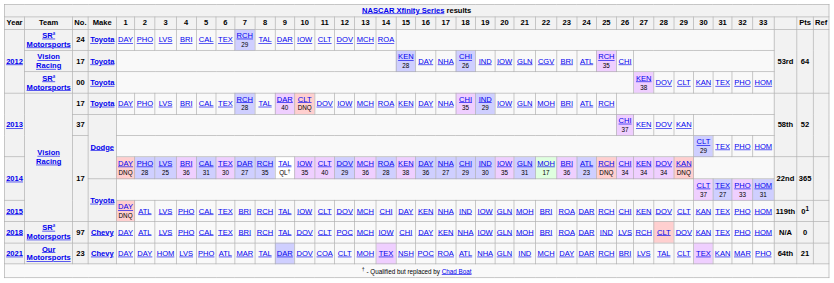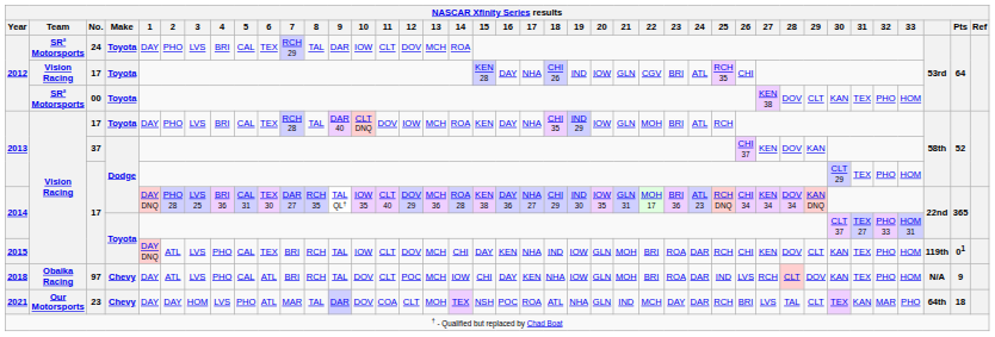 <table class="wikitable" style="text-align:center; font-size:75%">
 <tr>
 <th colspan=42><a href='#'>NASCAR Xfinity Series</a> results</th>
 </tr>
 <tr>
 <th>Year</th>
 <th>Team</th>
 <th>No.</th>
 <th>Make</th>
 <th>1</th>
 <th>2</th>
 <th>3</th>
 <th>4</th>
 <th>5</th>
 <th>6</th>
 <th>7</th>
 <th>8</th>
 <th>9</th>
 <th>10</th>
 <th>11</th>
 <th>12</th>
 <th>13</th>
 <th>14</th>
 <th>15</th>
 <th>16</th>
 <th>17</th>
 <th>18</th>
 <th>19</th>
 <th>20</th>
 <th>21</th>
 <th>22</th>
 <th>23</th>
 <th>24</th>
 <th>25</th>
 <th>26</th>
 <th>27</th>
 <th>28</th>
 <th>29</th>
 <th>30</th>
 <th>31</th>
 <th>32</th>
 <th>33</th>
 <th></th>
 <th>Pts</th>
 <th>Ref</th>
 </tr>
 <tr>
 <th rowspan=3><a href='#'>2012</a></th>
 <th><a href='#'>SR² Motorsports</a></th>
 <th>24</th>
 <th><a href='#'>Toyota</a></th>
 <td><a href='#'>DAY</a></td>
 <td><a href='#'>PHO</a></td>
 <td><a href='#'>LVS</a></td>
 <td><a href='#'>BRI</a></td>
 <td><a href='#'>CAL</a></td>
 <td><a href='#'>TEX</a></td>
 <td style="background:#CFCFFF;"><a href='#'>RCH</a><br><small>29</small></td>
 <td><a href='#'>TAL</a></td>
 <td><a href='#'>DAR</a></td>
 <td><a href='#'>IOW</a></td>
 <td><a href='#'>CLT</a></td>
 <td><a href='#'>DOV</a></td>
 <td><a href='#'>MCH</a></td>
 <td><a href='#'>ROA</a></td>
 <td colspan=19></td>
 <th rowspan=3>53rd</th>
 <th rowspan=3>64</th>
 <th rowspan=3></th>
 </tr>
 <tr>
 <th><a href='#'>Vision Racing</a></th>
 <th>17</th>
 <th><a href='#'>Toyota</a></th>
 <td colspan=14></td>
 <td style="background:#CFCFFF;"><a href='#'>KEN</a><br><small>28</small></td>
 <td><a href='#'>DAY</a></td>
 <td><a href='#'>NHA</a></td>
 <td style="background:#CFCFFF;"><a href='#'>CHI</a><br><small>26</small></td>
 <td><a href='#'>IND</a></td>
 <td><a href='#'>IOW</a></td>
 <td><a href='#'>GLN</a></td>
 <td><a href='#'>CGV</a></td>
 <td><a href='#'>BRI</a></td>
 <td><a href='#'>ATL</a></td>
 <td style="background:#EFCFFF;"><a href='#'>RCH</a><br><small>35</small></td>
 <td><a href='#'>CHI</a></td>
 <td colspan=7></td>
 </tr>
 <tr>
 <th><a href='#'>SR² Motorsports</a></th>
 <th>00</th>
 <th><a href='#'>Toyota</a></th>
 <td colspan=26></td>
 <td style="background:#EFCFFF;"><a href='#'>KEN</a><br><small>38</small></td>
 <td><a href='#'>DOV</a></td>
 <td><a href='#'>CLT</a></td>
 <td><a href='#'>KAN</a></td>
 <td><a href='#'>TEX</a></td>
 <td><a href='#'>PHO</a></td>
 <td><a href='#'>HOM</a></td>
 </tr>
 <tr>
 <th rowspan=3><a href='#'>2013</a></th>
 <th rowspan=6><a href='#'>Vision Racing</a></th>
 <th>17</th>
 <th><a href='#'>Toyota</a></th>
 <td><a href='#'>DAY</a></td>
 <td><a href='#'>PHO</a></td>
 <td><a href='#'>LVS</a></td>
 <td><a href='#'>BRI</a></td>
 <td><a href='#'>CAL</a></td>
 <td><a href='#'>TEX</a></td>
 <td style="background:#CFCFFF;"><a href='#'>RCH</a><br><small>28</small></td>
 <td><a href='#'>TAL</a></td>
 <td style="background:#EFCFFF;"><a href='#'>DAR</a><br><small>40</small></td>
 <td style="background:#FFCFCF;"><a href='#'>CLT</a><br><small>DNQ</small></td>
 <td><a href='#'>DOV</a></td>
 <td><a href='#'>IOW</a></td>
 <td><a href='#'>MCH</a></td>
 <td><a href='#'>ROA</a></td>
 <td><a href='#'>KEN</a></td>
 <td><a href='#'>DAY</a></td>
 <td><a href='#'>NHA</a></td>
 <td style="background:#EFCFFF;"><a href='#'>CHI</a><br><small>35</small></td>
 <td style="background:#CFCFFF;"><a href='#'>IND</a><br><small>29</small></td>
 <td><a href='#'>IOW</a></td>
 <td><a href='#'>GLN</a></td>
 <td><a href='#'>MOH</a></td>
 <td><a href='#'>BRI</a></td>
 <td><a href='#'>ATL</a></td>
 <td><a href='#'>RCH</a></td>
 <td colspan=8></td>
 <th rowspan=3>58th</th>
 <th rowspan=3>52</th>
 <th rowspan=3></th>
 </tr>
 <tr>
 <th>37</th>
 <th rowspan=3><a href='#'>Dodge</a></th>
 <td colspan=25></td>
 <td style="background:#EFCFFF;"><a href='#'>CHI</a><br><small>37</small></td>
 <td><a href='#'>KEN</a></td>
 <td><a href='#'>DOV</a></td>
 <td><a href='#'>KAN</a></td>
 <td colspan=4></td>
 </tr>
 <tr>
 <th rowspan=4>17</th>
 <td colspan=29></td>
 <td style="background:#CFCFFF;"><a href='#'>CLT</a><br><small>29</small></td>
 <td><a href='#'>TEX</a></td>
 <td><a href='#'>PHO</a></td>
 <td><a href='#'>HOM</a></td>
 </tr>
 <tr>
 <th rowspan=2><a href='#'>2014</a></th>
 <td style="background:#FFCFCF;"><a href='#'>DAY</a><br><small>DNQ</small></td>
 <td style="background:#CFCFFF;"><a href='#'>PHO</a><br><small>28</small></td>
 <td style="background:#CFCFFF;"><a href='#'>LVS</a><br><small>25</small></td>
 <td style="background:#EFCFFF;"><a href='#'>BRI</a><br><small>36</small></td>
 <td style="background:#CFCFFF;"><a href='#'>CAL</a><br><small>31</small></td>
 <td style="background:#EFCFFF;"><a href='#'>TEX</a><br><small>30</small></td>
 <td style="background:#CFCFFF;"><a href='#'>DAR</a><br><small>27</small></td>
 <td style="background:#CFCFFF;"><a href='#'>RCH</a><br><small>35</small></td>
 <td style="background:#FFFFFF;"><a href='#'>TAL</a><br><small>QL<sup>†</sup></small></td>
 <td style="background:#EFCFFF;"><a href='#'>IOW</a><br><small>35</small></td>
 <td style="background:#EFCFFF;"><a href='#'>CLT</a><br><small>40</small></td>
 <td style="background:#CFCFFF;"><a href='#'>DOV</a><br><small>29</small></td>
 <td style="background:#EFCFFF;"><a href='#'>MCH</a><br><small>36</small></td>
 <td style="background:#CFCFFF;"><a href='#'>ROA</a><br><small>28</small></td>
 <td style="background:#EFCFFF;"><a href='#'>KEN</a><br><small>38</small></td>
 <td style="background:#CFCFFF;"><a href='#'>DAY</a><br><small>36</small></td>
 <td style="background:#CFCFFF;"><a href='#'>NHA</a><br><small>27</small></td>
 <td style="background:#CFCFFF;"><a href='#'>CHI</a><br><small>29</small></td>
 <td style="background:#CFCFFF;"><a href='#'>IND</a><br><small>30</small></td>
 <td style="background:#EFCFFF;"><a href='#'>IOW</a><br><small>35</small></td>
 <td style="background:#CFCFFF;"><a href='#'>GLN</a><br><small>31</small></td>
 <td style="background:#DFFFDF;"><a href='#'>MOH</a><br><small>17</small></td>
 <td style="background:#EFCFFF;"><a href='#'>BRI</a><br><small>36</small></td>
 <td style="background:#CFCFFF;"><a href='#'>ATL</a><br><small>23</small></td>
 <td style="background:#FFCFCF;"><a href='#'>RCH</a><br><small>DNQ</small></td>
 <td style="background:#EFCFFF;"><a href='#'>CHI</a><br><small>34</small></td>
 <td style="background:#EFCFFF;"><a href='#'>KEN</a><br><small>34</small></td>
 <td style="background:#EFCFFF;"><a href='#'>DOV</a><br><small>34</small></td>
 <td style="background:#FFCFCF;"><a href='#'>KAN</a><br><small>DNQ</small></td>
 <td colspan=4></td>
 <th rowspan=2>22nd</th>
 <th rowspan=2>365</th>
 <th rowspan=2></th>
 </tr>
 <tr>
 <th rowspan=2><a href='#'>Toyota</a></th>
 <td colspan=29></td>
 <td style="background:#EFCFFF;"><a href='#'>CLT</a><br><small>37</small></td>
 <td style="background:#CFCFFF;"><a href='#'>TEX</a><br><small>27</small></td>
 <td style="background:#EFCFFF;"><a href='#'>PHO</a><br><small>33</small></td>
 <td style="background:#CFCFFF;"><a href='#'>HOM</a><br><small>31</small></td>
 </tr>
 <tr>
 <th><a href='#'>2015</a></th>
 <td style="background:#FFCFCF;"><a href='#'>DAY</a><br><small>DNQ</small></td>
 <td><a href='#'>ATL</a></td>
 <td><a href='#'>LVS</a></td>
 <td><a href='#'>PHO</a></td>
 <td><a href='#'>CAL</a></td>
 <td><a href='#'>TEX</a></td>
 <td><a href='#'>BRI</a></td>
 <td><a href='#'>RCH</a></td>
 <td><a href='#'>TAL</a></td>
 <td><a href='#'>IOW</a></td>
 <td><a href='#'>CLT</a></td>
 <td><a href='#'>DOV</a></td>
 <td><a href='#'>MCH</a></td>
 <td><a href='#'>CHI</a></td>
 <td><a href='#'>DAY</a></td>
 <td><a href='#'>KEN</a></td>
 <td><a href='#'>NHA</a></td>
 <td><a href='#'>IND</a></td>
 <td><a href='#'>IOW</a></td>
 <td><a href='#'>GLN</a></td>
 <td><a href='#'>MOH</a></td>
 <td><a href='#'>BRI</a></td>
 <td><a href='#'>ROA</a></td>
 <td><a href='#'>DAR</a></td>
 <td><a href='#'>RCH</a></td>
 <td><a href='#'>CHI</a></td>
 <td><a href='#'>KEN</a></td>
 <td><a href='#'>DOV</a></td>
 <td><a href='#'>CLT</a></td>
 <td><a href='#'>KAN</a></td>
 <td><a href='#'>TEX</a></td>
 <td><a href='#'>PHO</a></td>
 <td><a href='#'>HOM</a></td>
 <th>119th</th>
 <th>0<sup>1</sup></th>
 <th></th>
 </tr>
 <tr>
 <th><a href='#'>2018</a></th>
-<th><a href='#'>SR² Motorsports</a></th>
+<th><a href='#'>Obaika Racing</a></th>
 <th>97</th>
 <th><a href='#'>Chevy</a></th>
 <td><a href='#'>DAY</a></td>
 <td><a href='#'>ATL</a></td>
 <td><a href='#'>LVS</a></td>
 <td><a href='#'>PHO</a></td>
 <td><a href='#'>CAL</a></td>
-<td><a href='#'>TEX</a></td>
+<td><a href='#'>ATL</a></td>
 <td><a href='#'>BRI</a></td>
 <td><a href='#'>RCH</a></td>
 <td><a href='#'>TAL</a></td>
 <td><a href='#'>DOV</a></td>
 <td><a href='#'>CLT</a></td>
 <td><a href='#'>POC</a></td>
 <td><a href='#'>MCH</a></td>
 <td><a href='#'>IOW</a></td>
 <td><a href='#'>CHI</a></td>
 <td><a href='#'>DAY</a></td>
 <td><a href='#'>KEN</a></td>
 <td><a href='#'>NHA</a></td>
 <td><a href='#'>IOW</a></td>
 <td><a href='#'>GLN</a></td>
 <td><a href='#'>MOH</a></td>
 <td><a href='#'>BRI</a></td>
 <td><a href='#'>ROA</a></td>
 <td><a href='#'>DAR</a></td>
 <td><a href='#'>IND</a></td>
 <td><a href='#'>LVS</a></td>
 <td><a href='#'>RCH</a></td>
 <td style="background:#FFCFCF;"><a href='#'>CLT</a><br></td>
 <td><a href='#'>DOV</a></td>
 <td><a href='#'>KAN</a></td>
 <td><a href='#'>TEX</a></td>
 <td><a href='#'>PHO</a></td>
 <td><a href='#'>HOM</a></td>
 <th>N/A</th>
-<th>0</th>
+<th>9</th>
 <th></th>
 </tr>
 <tr>
 <th><a href='#'>2021</a></th>
 <th><a href='#'>Our Motorsports</a></th>
 <th>23</th>
 <th><a href='#'>Chevy</a></th>
 <td><a href='#'>DAY</a></td>
 <td><a href='#'>DAY</a></td>
 <td><a href='#'>HOM</a></td>
 <td><a href='#'>LVS</a></td>
 <td><a href='#'>PHO</a></td>
 <td><a href='#'>ATL</a></td>
 <td><a href='#'>MAR</a></td>
 <td><a href='#'>TAL</a></td>
 <td style="background:#CFCFFF;"><a href='#'>DAR</a><br></td>
 <td><a href='#'>DOV</a></td>
 <td><a href='#'>COA</a></td>
 <td><a href='#'>CLT</a></td>
 <td><a href='#'>MOH</a></td>
 <td style="background:#EFCFFF;"><a href='#'>TEX</a><br></td>
 <td><a href='#'>NSH</a></td>
 <td><a href='#'>POC</a></td>
 <td><a href='#'>ROA</a></td>
 <td><a href='#'>ATL</a></td>
 <td><a href='#'>NHA</a></td>
 <td><a href='#'>GLN</a></td>
 <td><a href='#'>IND</a></td>
 <td><a href='#'>MCH</a></td>
 <td><a href='#'>DAY</a></td>
 <td><a href='#'>DAR</a></td>
 <td><a href='#'>RCH</a></td>
 <td><a href='#'>BRI</a></td>
 <td><a href='#'>LVS</a></td>
 <td><a href='#'>TAL</a></td>
 <td><a href='#'>CLT</a></td>
 <td style="background:#EFCFFF;"><a href='#'>TEX</a><br></td>
 <td><a href='#'>KAN</a></td>
 <td><a href='#'>MAR</a></td>
 <td><a href='#'>PHO</a></td>
 <th>64th</th>
-<th>21</th>
+<th>18</th>
 <th></th>
 </tr>
 <tr>
 <td colspan=42><small><sup>†</sup> - Qualified but replaced by <a href='#'>Chad Boat</a></small></td>
 </tr>
 </table>
